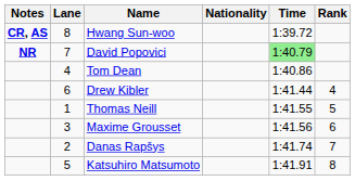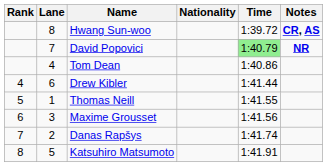 <table class="wikitable sortable" style="text-align:center">
 <tr>
-<th>Notes</th>
+<th>Rank</th>
 <th>Lane</th>
 <th>Name</th>
 <th>Nationality</th>
 <th>Time</th>
-<th>Rank</th>
+<th>Notes</th>
 </tr>
 <tr>
-<td><strong><a href='#'>CR</a>, <a href='#'>AS</a></strong></td>
+<td></td>
 <td>8</td>
 <td align=left><a href='#'>Hwang Sun-woo</a></td>
 <td align=left></td>
 <td>1:39.72</td>
-<td></td>
+<td><strong><a href='#'>CR</a>, <a href='#'>AS</a></strong></td>
 </tr>
 <tr>
-<td><strong><a href='#'>NR</a></strong></td>
+<td></td>
 <td>7</td>
 <td align=left><a href='#'>David Popovici</a></td>
 <td align=left></td>
 <td style="background: lightgreen;">1:40.79</td>
-<td></td>
+<td><strong><a href='#'>NR</a></strong></td>
 </tr>
 <tr>
 <td></td>
 <td>4</td>
 <td align=left><a href='#'>Tom Dean</a></td>
 <td align=left></td>
 <td>1:40.86</td>
 <td></td>
 </tr>
 <tr>
-<td></td>
+<td>4</td>
 <td>6</td>
 <td align=left><a href='#'>Drew Kibler</a></td>
 <td align=left></td>
 <td>1:41.44</td>
-<td>4</td>
+<td></td>
 </tr>
 <tr>
-<td></td>
+<td>5</td>
 <td>1</td>
 <td align=left><a href='#'>Thomas Neill</a></td>
 <td align=left></td>
 <td>1:41.55</td>
-<td>5</td>
+<td></td>
 </tr>
 <tr>
-<td></td>
+<td>6</td>
 <td>3</td>
 <td align=left><a href='#'>Maxime Grousset</a></td>
 <td align=left></td>
 <td>1:41.56</td>
-<td>6</td>
+<td></td>
 </tr>
 <tr>
-<td></td>
+<td>7</td>
 <td>2</td>
 <td align=left><a href='#'>Danas Rapšys</a></td>
 <td align=left></td>
 <td>1:41.74</td>
-<td>7</td>
+<td></td>
 </tr>
 <tr>
-<td></td>
+<td>8</td>
 <td>5</td>
 <td align=left><a href='#'>Katsuhiro Matsumoto</a></td>
 <td align=left></td>
 <td>1:41.91</td>
-<td>8</td>
+<td></td>
 </tr>
 </table>
